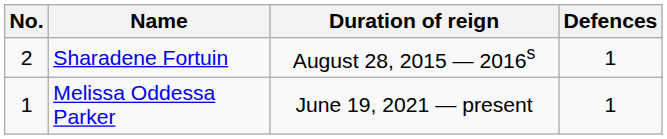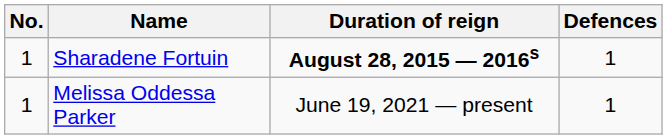 <table class="wikitable" width=80%>
 <tr>
 <th width=3%>No.</th>
 <th width=37%>Name</th>
 <th width=50%>Duration of reign</th>
 <th width=10%>Defences</th>
 </tr>
 <tr align=center>
-<td>2</td>
+<td>1</td>
 <td align=left> <a href='#'>Sharadene Fortuin</a></td>
-<td>August 28, 2015 — 2016<sup>s</sup></td>
+<td><strong>August 28, 2015 — 2016<sup>s</sup></strong></td>
 <td>1</td>
 </tr>
 <tr align=center>
 <td>1</td>
 <td align=left> <a href='#'>Melissa Oddessa Parker</a></td>
 <td>June 19, 2021 — present</td>
 <td>1</td>
 </tr>
 </table>
